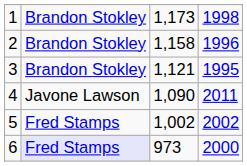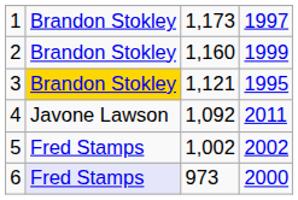 <table class="wikitable">
 <tr>
 </tr>
 <tr>
 <td>1</td>
 <td><a href='#'>Brandon Stokley</a></td>
 <td>1,173</td>
-<td><a href='#'>1998</a></td>
+<td><a href='#'>1997</a></td>
 </tr>
 <tr>
 <td>2</td>
 <td><a href='#'>Brandon Stokley</a></td>
-<td>1,158</td>
-<td><a href='#'>1996</a></td>
+<td>1,160</td>
+<td><a href='#'>1999</a></td>
 </tr>
 <tr>
 <td>3</td>
-<td><a href='#'>Brandon Stokley</a></td>
+<td style="background: gold;"><a href='#'>Brandon Stokley</a></td>
 <td>1,121</td>
 <td><a href='#'>1995</a></td>
 </tr>
 <tr>
 <td>4</td>
 <td>Javone Lawson</td>
-<td>1,090</td>
+<td>1,092</td>
 <td><a href='#'>2011</a></td>
 </tr>
 <tr>
 <td>5</td>
 <td><a href='#'>Fred Stamps</a></td>
 <td>1,002</td>
 <td><a href='#'>2002</a></td>
 </tr>
 <tr>
 <td>6</td>
 <td style="background: lavender;"><a href='#'>Fred Stamps</a></td>
 <td>973</td>
 <td><a href='#'>2000</a></td>
 </tr>
 </table>
